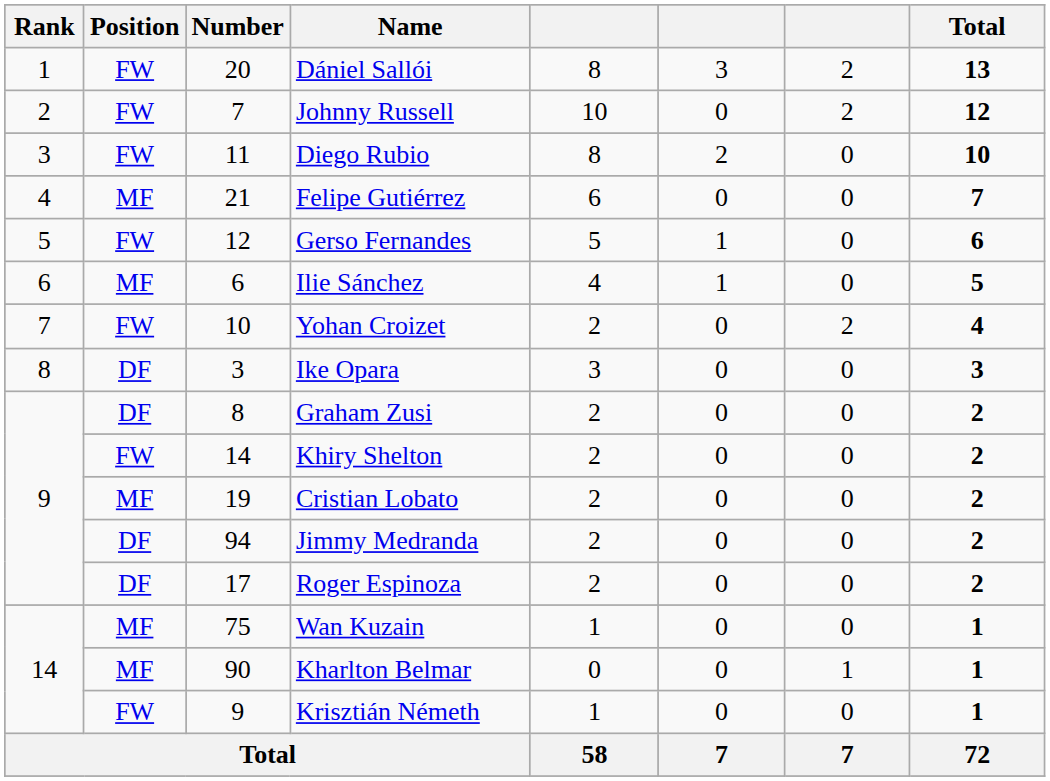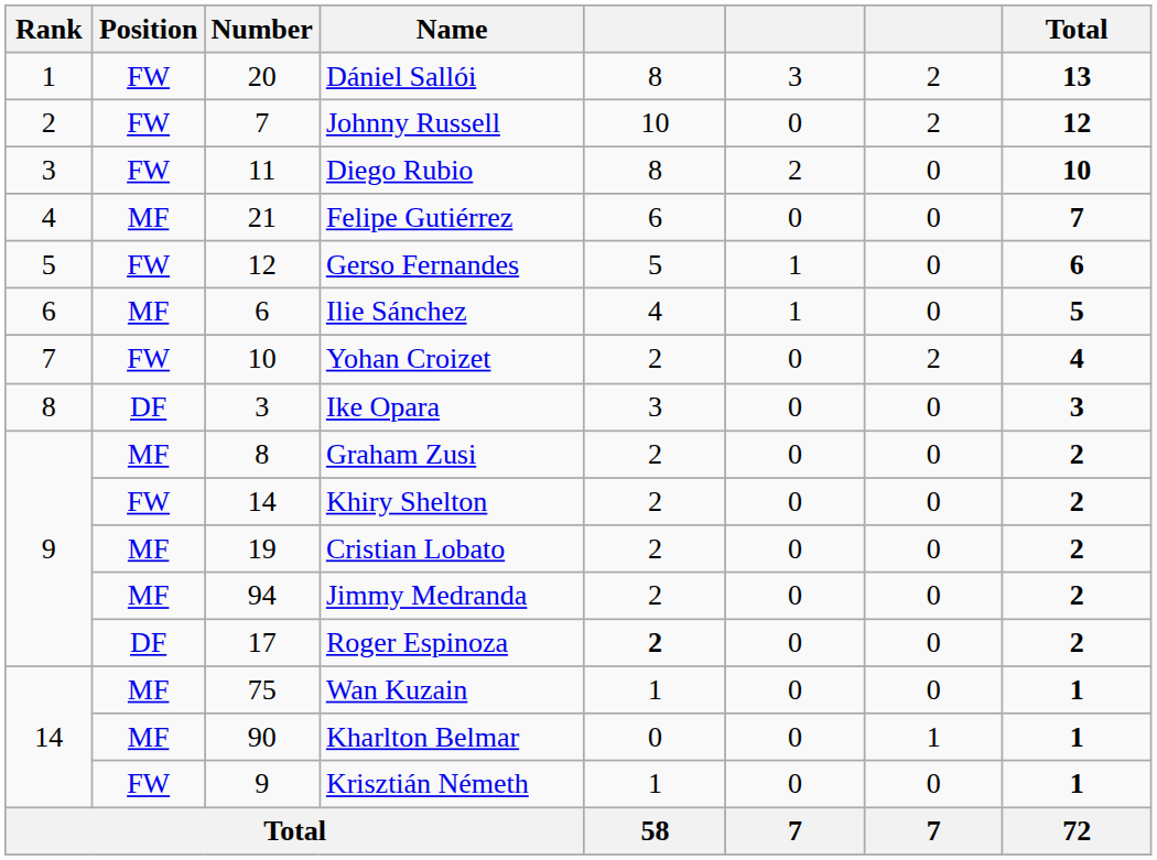 <table class="wikitable" style="font-size: 95%; text-align: center;">
 <tr>
 <th width=40>Rank</th>
 <th width=40>Position</th>
 <th width=40>Number</th>
 <th width=150>Name</th>
 <th width=80></th>
 <th width=80></th>
 <th width=80></th>
 <th width=80><strong>Total</strong></th>
 </tr>
 <tr>
 <td rowspan="1">1</td>
 <td><a href='#'>FW</a></td>
 <td>20</td>
 <td align=left> <a href='#'>Dániel Sallói</a></td>
 <td>8</td>
 <td>3</td>
 <td>2</td>
 <td><strong>13</strong></td>
 </tr>
 <tr>
 <td rowspan="1">2</td>
 <td><a href='#'>FW</a></td>
 <td>7</td>
 <td align=left> <a href='#'>Johnny Russell</a></td>
 <td>10</td>
 <td>0</td>
 <td>2</td>
 <td><strong>12</strong></td>
 </tr>
 <tr>
 <td rowspan="1">3</td>
 <td><a href='#'>FW</a></td>
 <td>11</td>
 <td align=left> <a href='#'>Diego Rubio</a></td>
 <td>8</td>
 <td>2</td>
 <td>0</td>
 <td><strong>10</strong></td>
 </tr>
 <tr>
 <td rowspan="1">4</td>
 <td><a href='#'>MF</a></td>
 <td>21</td>
 <td align=left> <a href='#'>Felipe Gutiérrez</a></td>
 <td>6</td>
 <td>0</td>
 <td>0</td>
 <td><strong>7</strong></td>
 </tr>
 <tr>
 <td rowspan="1">5</td>
 <td><a href='#'>FW</a></td>
 <td>12</td>
 <td align=left> <a href='#'>Gerso Fernandes</a></td>
 <td>5</td>
 <td>1</td>
 <td>0</td>
 <td><strong>6</strong></td>
 </tr>
 <tr>
 <td rowspan="1">6</td>
 <td><a href='#'>MF</a></td>
 <td>6</td>
 <td align=left> <a href='#'>Ilie Sánchez</a></td>
 <td>4</td>
 <td>1</td>
 <td>0</td>
 <td><strong>5</strong></td>
 </tr>
 <tr>
 <td rowspan="1">7</td>
 <td><a href='#'>FW</a></td>
 <td>10</td>
 <td align=left> <a href='#'>Yohan Croizet</a></td>
 <td>2</td>
 <td>0</td>
 <td>2</td>
 <td><strong>4</strong></td>
 </tr>
 <tr>
 <td rowspan="1">8</td>
 <td><a href='#'>DF</a></td>
 <td>3</td>
 <td align=left> <a href='#'>Ike Opara</a></td>
 <td>3</td>
 <td>0</td>
 <td>0</td>
 <td><strong>3</strong></td>
 </tr>
 <tr>
 <td rowspan="5">9</td>
-<td><a href='#'>DF</a></td>
+<td><a href='#'>MF</a></td>
 <td>8</td>
 <td align=left> <a href='#'>Graham Zusi</a></td>
 <td>2</td>
 <td>0</td>
 <td>0</td>
 <td><strong>2</strong></td>
 </tr>
 <tr>
 <td><a href='#'>FW</a></td>
 <td>14</td>
 <td align=left> <a href='#'>Khiry Shelton</a></td>
 <td>2</td>
 <td>0</td>
 <td>0</td>
 <td><strong>2</strong></td>
 </tr>
 <tr>
 <td><a href='#'>MF</a></td>
 <td>19</td>
 <td align=left> <a href='#'>Cristian Lobato</a></td>
 <td>2</td>
 <td>0</td>
 <td>0</td>
 <td><strong>2</strong></td>
 </tr>
 <tr>
-<td><a href='#'>DF</a></td>
+<td><a href='#'>MF</a></td>
 <td>94</td>
 <td align=left> <a href='#'>Jimmy Medranda</a></td>
 <td>2</td>
 <td>0</td>
 <td>0</td>
 <td><strong>2</strong></td>
 </tr>
 <tr>
 <td><a href='#'>DF</a></td>
 <td>17</td>
 <td align=left> <a href='#'>Roger Espinoza</a></td>
-<td>2</td>
+<td><strong>2</strong></td>
 <td>0</td>
 <td>0</td>
 <td><strong>2</strong></td>
 </tr>
 <tr>
 <td rowspan="3">14</td>
 <td><a href='#'>MF</a></td>
 <td>75</td>
 <td align=left> <a href='#'>Wan Kuzain</a></td>
 <td>1</td>
 <td>0</td>
 <td>0</td>
 <td><strong>1</strong></td>
 </tr>
 <tr>
 <td><a href='#'>MF</a></td>
 <td>90</td>
 <td align=left> <a href='#'>Kharlton Belmar</a></td>
 <td>0</td>
 <td>0</td>
 <td>1</td>
 <td><strong>1</strong></td>
 </tr>
 <tr>
 <td><a href='#'>FW</a></td>
 <td>9</td>
 <td align=left> <a href='#'>Krisztián Németh</a></td>
 <td>1</td>
 <td>0</td>
 <td>0</td>
 <td><strong>1</strong></td>
 </tr>
 <tr>
 <th colspan="4">Total</th>
 <th>58</th>
 <th>7</th>
 <th>7</th>
 <th>72</th>
 </tr>
 </table>
